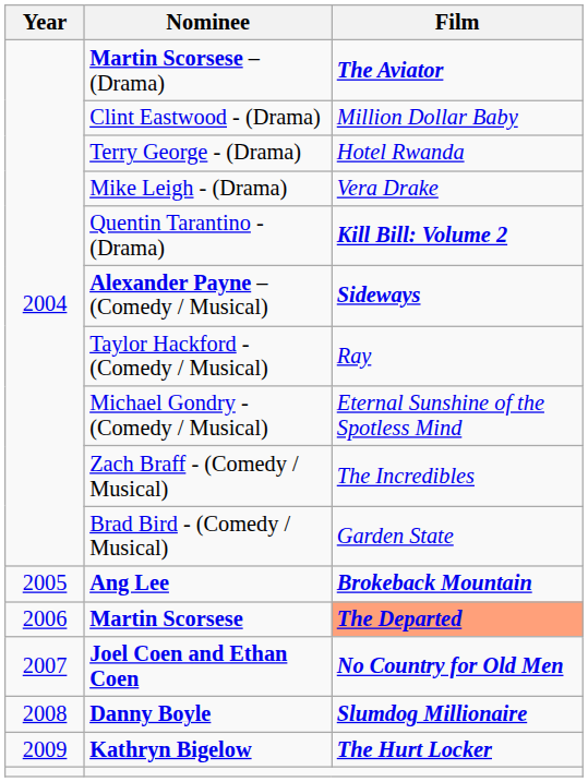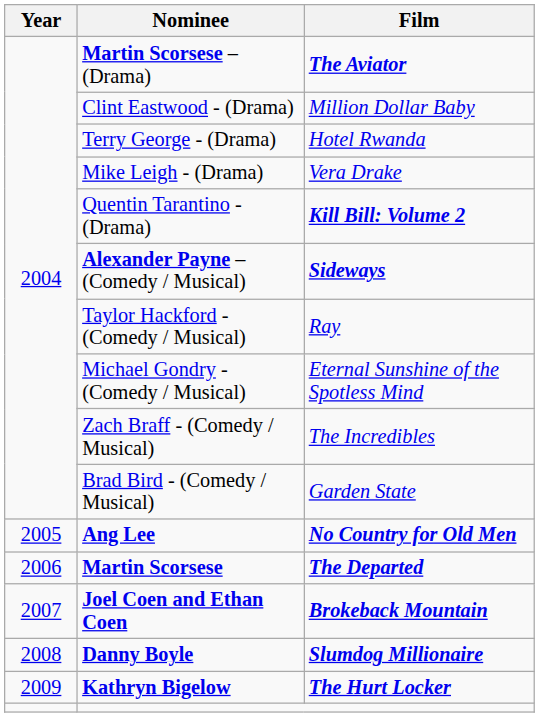 <table class="wikitable" width="67%" cellpadding="5">
 <tr>
 <th width="100"><strong>Year</strong></th>
 <th width="450"><strong>Nominee</strong></th>
 <th width="450"><strong>Film</strong></th>
 </tr>
 <tr>
 <td rowspan= "10" style="text-align:center;"><a href='#'>2004</a></td>
 <td><strong><a href='#'>Martin Scorsese</a></strong> – (Drama)</td>
 <td><em><a href='#'><strong>The Aviator</strong></a></em></td>
 </tr>
 <tr>
 <td><a href='#'>Clint Eastwood</a> - (Drama)</td>
 <td><em><a href='#'>Million Dollar Baby</a></em></td>
 </tr>
 <tr>
 <td><a href='#'>Terry George</a> - (Drama)</td>
 <td><em><a href='#'>Hotel Rwanda</a></em></td>
 </tr>
 <tr>
 <td><a href='#'>Mike Leigh</a> - (Drama)</td>
 <td><em><a href='#'>Vera Drake</a></em></td>
 </tr>
 <tr>
 <td><a href='#'>Quentin Tarantino</a> - (Drama)</td>
 <td><strong><em><a href='#'>Kill Bill: Volume 2</a></em></strong></td>
 </tr>
 <tr>
 <td><strong><a href='#'>Alexander Payne</a></strong> – (Comedy / Musical)</td>
 <td><strong><em><a href='#'>Sideways</a></em></strong></td>
 </tr>
 <tr>
 <td><a href='#'>Taylor Hackford</a> - (Comedy / Musical)</td>
 <td><em><a href='#'>Ray</a></em></td>
 </tr>
 <tr>
 <td><a href='#'>Michael Gondry</a> - (Comedy / Musical)</td>
 <td><em><a href='#'>Eternal Sunshine of the Spotless Mind</a></em></td>
 </tr>
 <tr>
 <td><a href='#'>Zach Braff</a> - (Comedy / Musical)</td>
 <td><em><a href='#'>The Incredibles</a></em></td>
 </tr>
 <tr>
 <td><a href='#'>Brad Bird</a> - (Comedy / Musical)</td>
 <td><em><a href='#'>Garden State</a></em></td>
 </tr>
 <tr>
 <td style="text-align:center;"><a href='#'>2005</a></td>
 <td><strong><a href='#'>Ang Lee</a></strong></td>
-<td><em><a href='#'><strong>Brokeback Mountain</strong></a></em></td>
+<td><em><a href='#'><strong>No Country for Old Men</strong></a></em></td>
 </tr>
 <tr>
 <td style="text-align:center;"><a href='#'>2006</a></td>
 <td><strong><a href='#'>Martin Scorsese</a></strong></td>
-<td style="background: lightsalmon;"><em><a href='#'><strong>The Departed</strong></a></em></td>
+<td><em><a href='#'><strong>The Departed</strong></a></em></td>
 </tr>
 <tr>
 <td style="text-align:center;"><a href='#'>2007</a></td>
 <td><strong><a href='#'>Joel Coen and Ethan Coen</a></strong></td>
-<td><em><a href='#'><strong>No Country for Old Men</strong></a></em></td>
+<td><em><a href='#'><strong>Brokeback Mountain</strong></a></em></td>
 </tr>
 <tr>
 <td style="text-align:center;"><a href='#'>2008</a></td>
 <td><strong><a href='#'>Danny Boyle</a></strong></td>
 <td><em><a href='#'><strong>Slumdog Millionaire</strong></a></em></td>
 </tr>
 <tr>
 <td style="text-align:center;"><a href='#'>2009</a></td>
 <td><strong><a href='#'>Kathryn Bigelow</a></strong></td>
 <td><em><a href='#'><strong>The Hurt Locker</strong></a></em></td>
 </tr>
 <tr>
 <td></td>
 </tr>
 </table>
